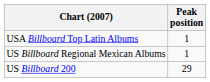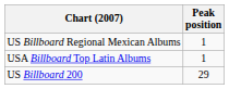 <table class="wikitable">
 <tr>
 <th align="left">Chart (2007)</th>
 <th align="left">Peak<br>position</th>
 </tr>
 <tr>
-<td align="left">USA <a href='#'><em>Billboard</em> Top Latin Albums</a></td>
+<td align="left">US <em>Billboard</em> Regional Mexican Albums</td>
 <td align="center">1</td>
 </tr>
 <tr>
-<td align="left">US <em>Billboard</em> Regional Mexican Albums</td>
+<td align="left">USA <a href='#'><em>Billboard</em> Top Latin Albums</a></td>
 <td align="center">1</td>
 </tr>
 <tr>
 <td align="left">US <a href='#'><em>Billboard</em> 200</a></td>
 <td align="center">29</td>
 </tr>
 </table>
